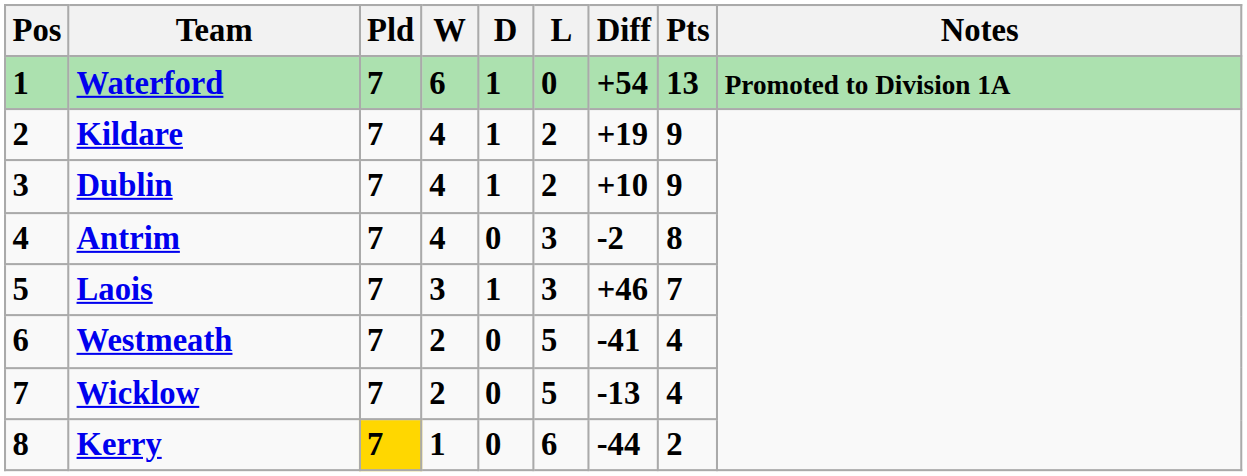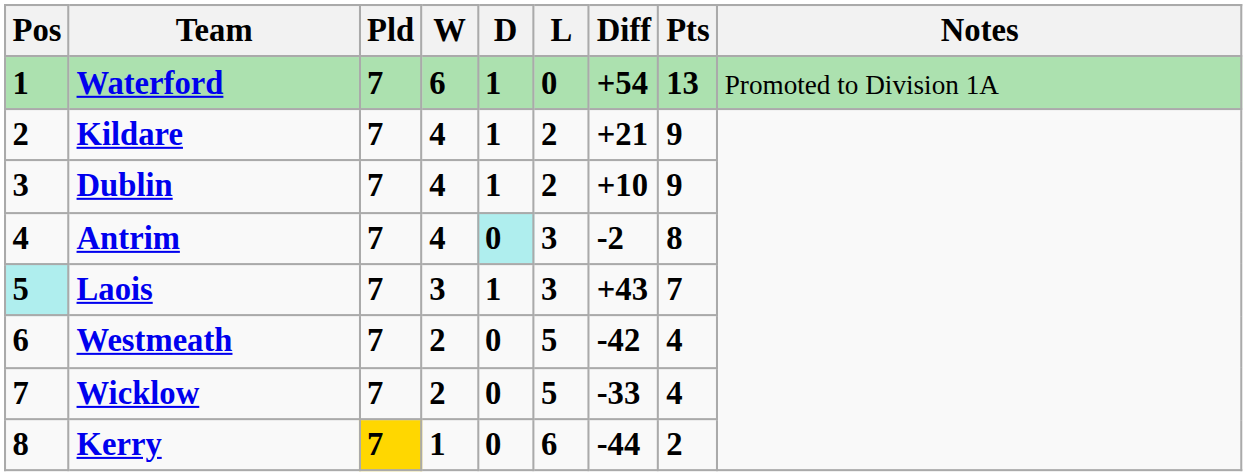 <table class="wikitable" style="text-align: centre;">
 <tr>
 <th width=20>Pos</th>
 <th width=135>Team</th>
 <th width=20>Pld</th>
 <th width=20>W</th>
 <th width=20>D</th>
 <th width=20>L</th>
 <th width=20>Diff</th>
 <th width=20>Pts</th>
 <th width=250>Notes</th>
 </tr>
 <tr style="background:#ACE1AF;">
 <td><strong>1</strong></td>
 <td align=left><strong> <a href='#'>Waterford</a> </strong></td>
 <td><strong>7</strong></td>
 <td><strong>6</strong></td>
 <td><strong>1</strong></td>
 <td><strong>0</strong></td>
 <td><strong>+54</strong></td>
 <td><strong>13</strong></td>
-<td><strong><small> Promoted to Division 1A</small></strong></td>
+<td><small> Promoted to Division 1A</small></td>
 </tr>
 <tr style>
 <td><strong>2</strong></td>
 <td align=left><strong> <a href='#'>Kildare</a> </strong></td>
 <td><strong>7</strong></td>
 <td><strong>4</strong></td>
 <td><strong>1</strong></td>
 <td><strong>2</strong></td>
-<td><strong>+19</strong></td>
+<td><strong>+21</strong></td>
 <td><strong>9</strong></td>
 </tr>
 <tr style>
 <td><strong>3</strong></td>
 <td align=left><strong> <a href='#'>Dublin</a> </strong></td>
 <td><strong>7</strong></td>
 <td><strong>4</strong></td>
 <td><strong>1</strong></td>
 <td><strong>2</strong></td>
 <td><strong>+10</strong></td>
 <td><strong>9</strong></td>
 </tr>
 <tr style>
 <td><strong>4</strong></td>
 <td align=left><strong> <a href='#'>Antrim</a> </strong></td>
 <td><strong>7</strong></td>
 <td><strong>4</strong></td>
-<td><strong>0</strong></td>
+<td style="background: paleturquoise;"><strong>0</strong></td>
 <td><strong>3</strong></td>
 <td><strong>-2</strong></td>
 <td><strong>8</strong></td>
 </tr>
 <tr style>
-<td><strong>5</strong></td>
+<td style="background: paleturquoise;"><strong>5</strong></td>
 <td align=left><strong> <a href='#'>Laois</a> </strong></td>
 <td><strong>7</strong></td>
 <td><strong>3</strong></td>
 <td><strong>1</strong></td>
 <td><strong>3</strong></td>
-<td><strong>+46</strong></td>
+<td><strong>+43</strong></td>
 <td><strong>7</strong></td>
 </tr>
 <tr style>
 <td><strong>6</strong></td>
 <td align=left><strong> <a href='#'>Westmeath</a> </strong></td>
 <td><strong>7</strong></td>
 <td><strong>2</strong></td>
 <td><strong>0</strong></td>
 <td><strong>5</strong></td>
-<td><strong>-41</strong></td>
+<td><strong>-42</strong></td>
 <td><strong>4</strong></td>
 </tr>
 <tr style>
 <td><strong>7</strong></td>
 <td align=left><strong> <a href='#'>Wicklow</a> </strong></td>
 <td><strong>7</strong></td>
 <td><strong>2</strong></td>
 <td><strong>0</strong></td>
 <td><strong>5</strong></td>
-<td><strong>-13</strong></td>
+<td><strong>-33</strong></td>
 <td><strong>4</strong></td>
 </tr>
 <tr style>
 <td><strong>8</strong></td>
 <td align=left><strong> <a href='#'>Kerry</a> </strong></td>
 <td style="background: gold;"><strong>7</strong></td>
 <td><strong>1</strong></td>
 <td><strong>0</strong></td>
 <td><strong>6</strong></td>
 <td><strong>-44</strong></td>
 <td><strong>2</strong></td>
 </tr>
 </table>
